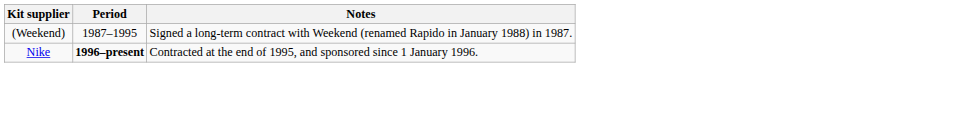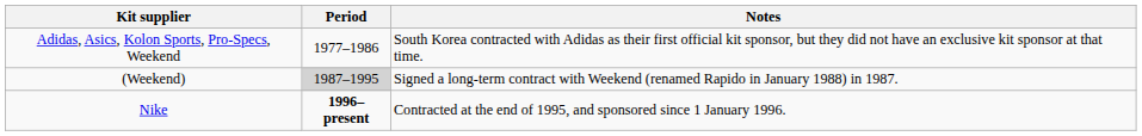 <table class="wikitable" style="text-align:left;">
 <tr>
 <th>Kit supplier</th>
 <th>Period</th>
 <th>Notes</th>
 </tr>
 <tr>
+<td align="center"><a href='#'>Adidas</a>, <a href='#'>Asics</a>, <a href='#'>Kolon Sports</a>, <a href='#'>Pro-Specs</a>, Weekend</td>
+<td align="center">1977–1986</td>
+<td>South Korea contracted with Adidas as their first official kit sponsor, but they did not have an exclusive kit sponsor at that time.</td>
+</tr>
+<tr>
 <td align="center"> (Weekend)</td>
-<td align="center">1987–1995</td>
+<td align="center" style="background: lightgrey;">1987–1995</td>
 <td>Signed a long-term contract with Weekend (renamed Rapido in January 1988) in 1987.</td>
 </tr>
 <tr>
 <td align="center"><a href='#'>Nike</a></td>
 <td align="center"><strong>1996–present</strong></td>
 <td>Contracted at the end of 1995, and sponsored since 1 January 1996.</td>
 </tr>
 </table>
